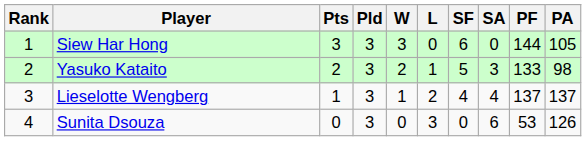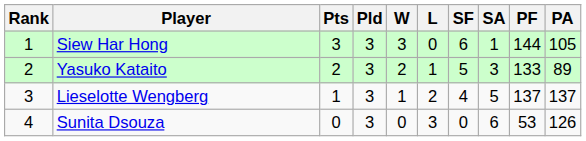 <table class=wikitable style="text-align:center; font-size:90%">
 <tr>
 <th width="20">Rank</th>
 <th width="225">Player</th>
 <th width="20">Pts</th>
 <th width="20">Pld</th>
 <th width="20">W</th>
 <th width="20">L</th>
 <th width="20">SF</th>
 <th width="20">SA</th>
 <th width="20">PF</th>
 <th width="20">PA</th>
 </tr>
 <tr bgcolor="#ccffcc">
 <td>1</td>
 <td style="text-align:left"> <a href='#'>Siew Har Hong</a></td>
 <td>3</td>
 <td>3</td>
 <td>3</td>
 <td>0</td>
 <td>6</td>
-<td>0</td>
+<td>1</td>
 <td>144</td>
 <td>105</td>
 </tr>
 <tr bgcolor="#ccffcc">
 <td>2</td>
 <td style="text-align:left"> <a href='#'>Yasuko Kataito</a></td>
 <td>2</td>
 <td>3</td>
 <td>2</td>
 <td>1</td>
 <td>5</td>
 <td>3</td>
 <td>133</td>
-<td>98</td>
+<td>89</td>
 </tr>
 <tr>
 <td>3</td>
 <td style="text-align:left"> <a href='#'>Lieselotte Wengberg</a></td>
 <td>1</td>
 <td>3</td>
 <td>1</td>
 <td>2</td>
 <td>4</td>
-<td>4</td>
+<td>5</td>
 <td>137</td>
 <td>137</td>
 </tr>
 <tr>
 <td>4</td>
 <td style="text-align:left"> <a href='#'>Sunita Dsouza</a></td>
 <td>0</td>
 <td>3</td>
 <td>0</td>
 <td>3</td>
 <td>0</td>
 <td>6</td>
 <td>53</td>
 <td>126</td>
 </tr>
 </table>
